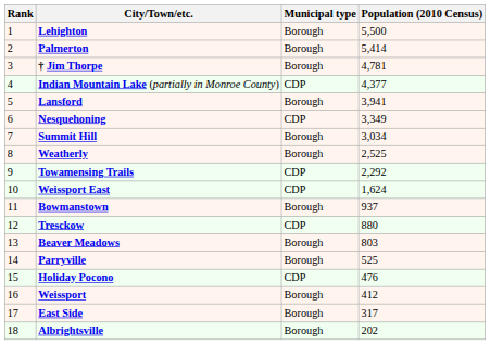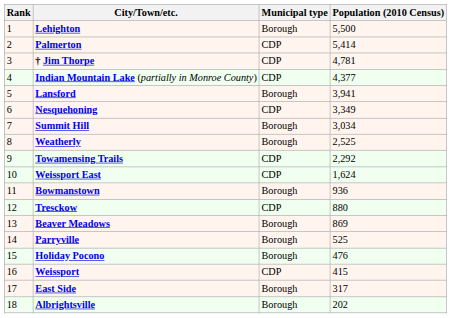 <table class="wikitable sortable">
 <tr>
 <th>Rank</th>
 <th>City/Town/etc.</th>
 <th>Municipal type</th>
 <th>Population (2010 Census)</th>
 </tr>
 <tr style="background-color:#FFF5EE;">
 <td>1</td>
 <td><strong><a href='#'>Lehighton</a></strong></td>
 <td>Borough</td>
 <td>5,500</td>
 </tr>
 <tr style="background-color:#FFF5EE;">
 <td>2</td>
 <td><strong><a href='#'>Palmerton</a></strong></td>
-<td>Borough</td>
+<td>CDP</td>
 <td>5,414</td>
 </tr>
 <tr style="background-color:#FFF5EE;">
 <td>3</td>
 <td><strong>† <a href='#'>Jim Thorpe</a></strong></td>
-<td>Borough</td>
+<td>CDP</td>
 <td>4,781</td>
 </tr>
 <tr style="background-color:#F0FFF0;">
 <td>4</td>
 <td><strong><a href='#'>Indian Mountain Lake</a></strong> (<em>partially in Monroe County</em>)</td>
 <td>CDP</td>
 <td>4,377</td>
 </tr>
 <tr style="background-color:#FFF5EE;">
 <td>5</td>
 <td><strong><a href='#'>Lansford</a></strong></td>
 <td>Borough</td>
 <td>3,941</td>
 </tr>
 <tr style="background-color:#FFF5EE;">
 <td>6</td>
 <td><strong><a href='#'>Nesquehoning</a></strong></td>
 <td>CDP</td>
 <td>3,349</td>
 </tr>
 <tr style="background-color:#FFF5EE;">
 <td>7</td>
 <td><strong><a href='#'>Summit Hill</a></strong></td>
 <td>Borough</td>
 <td>3,034</td>
 </tr>
 <tr style="background-color:#FFF5EE;">
 <td>8</td>
 <td><strong><a href='#'>Weatherly</a></strong></td>
 <td>Borough</td>
 <td>2,525</td>
 </tr>
 <tr style="background-color:#F0FFF0;">
 <td>9</td>
 <td><strong><a href='#'>Towamensing Trails</a></strong></td>
 <td>CDP</td>
 <td>2,292</td>
 </tr>
 <tr style="background-color:#F0FFF0;">
 <td>10</td>
 <td><strong><a href='#'>Weissport East</a></strong></td>
 <td>CDP</td>
 <td>1,624</td>
 </tr>
 <tr style="background-color:#FFF5EE;">
 <td>11</td>
 <td><strong><a href='#'>Bowmanstown</a></strong></td>
 <td>Borough</td>
-<td>937</td>
+<td>936</td>
 </tr>
 <tr style="background-color:#F0FFF0;">
 <td>12</td>
 <td><strong><a href='#'>Tresckow</a></strong></td>
 <td>CDP</td>
 <td>880</td>
 </tr>
 <tr style="background-color:#FFF5EE;">
 <td>13</td>
 <td><strong><a href='#'>Beaver Meadows</a></strong></td>
 <td>Borough</td>
-<td>803</td>
+<td>869</td>
 </tr>
 <tr style="background-color:#FFF5EE;">
 <td>14</td>
 <td><strong><a href='#'>Parryville</a></strong></td>
 <td>Borough</td>
 <td>525</td>
 </tr>
 <tr style="background-color:#F0FFF0;">
 <td>15</td>
 <td><strong><a href='#'>Holiday Pocono</a></strong></td>
-<td>CDP</td>
+<td>Borough</td>
 <td>476</td>
 </tr>
 <tr style="background-color:#FFF5EE;">
 <td>16</td>
 <td><strong><a href='#'>Weissport</a></strong></td>
-<td>Borough</td>
-<td>412</td>
+<td>CDP</td>
+<td>415</td>
 </tr>
 <tr style="background-color:#FFF5EE;">
 <td>17</td>
 <td><strong><a href='#'>East Side</a></strong></td>
 <td>Borough</td>
 <td>317</td>
 </tr>
 <tr style="background-color:#F0FFF0;">
 <td>18</td>
 <td><strong><a href='#'>Albrightsville</a></strong></td>
 <td>Borough</td>
 <td>202</td>
 </tr>
 </table>
